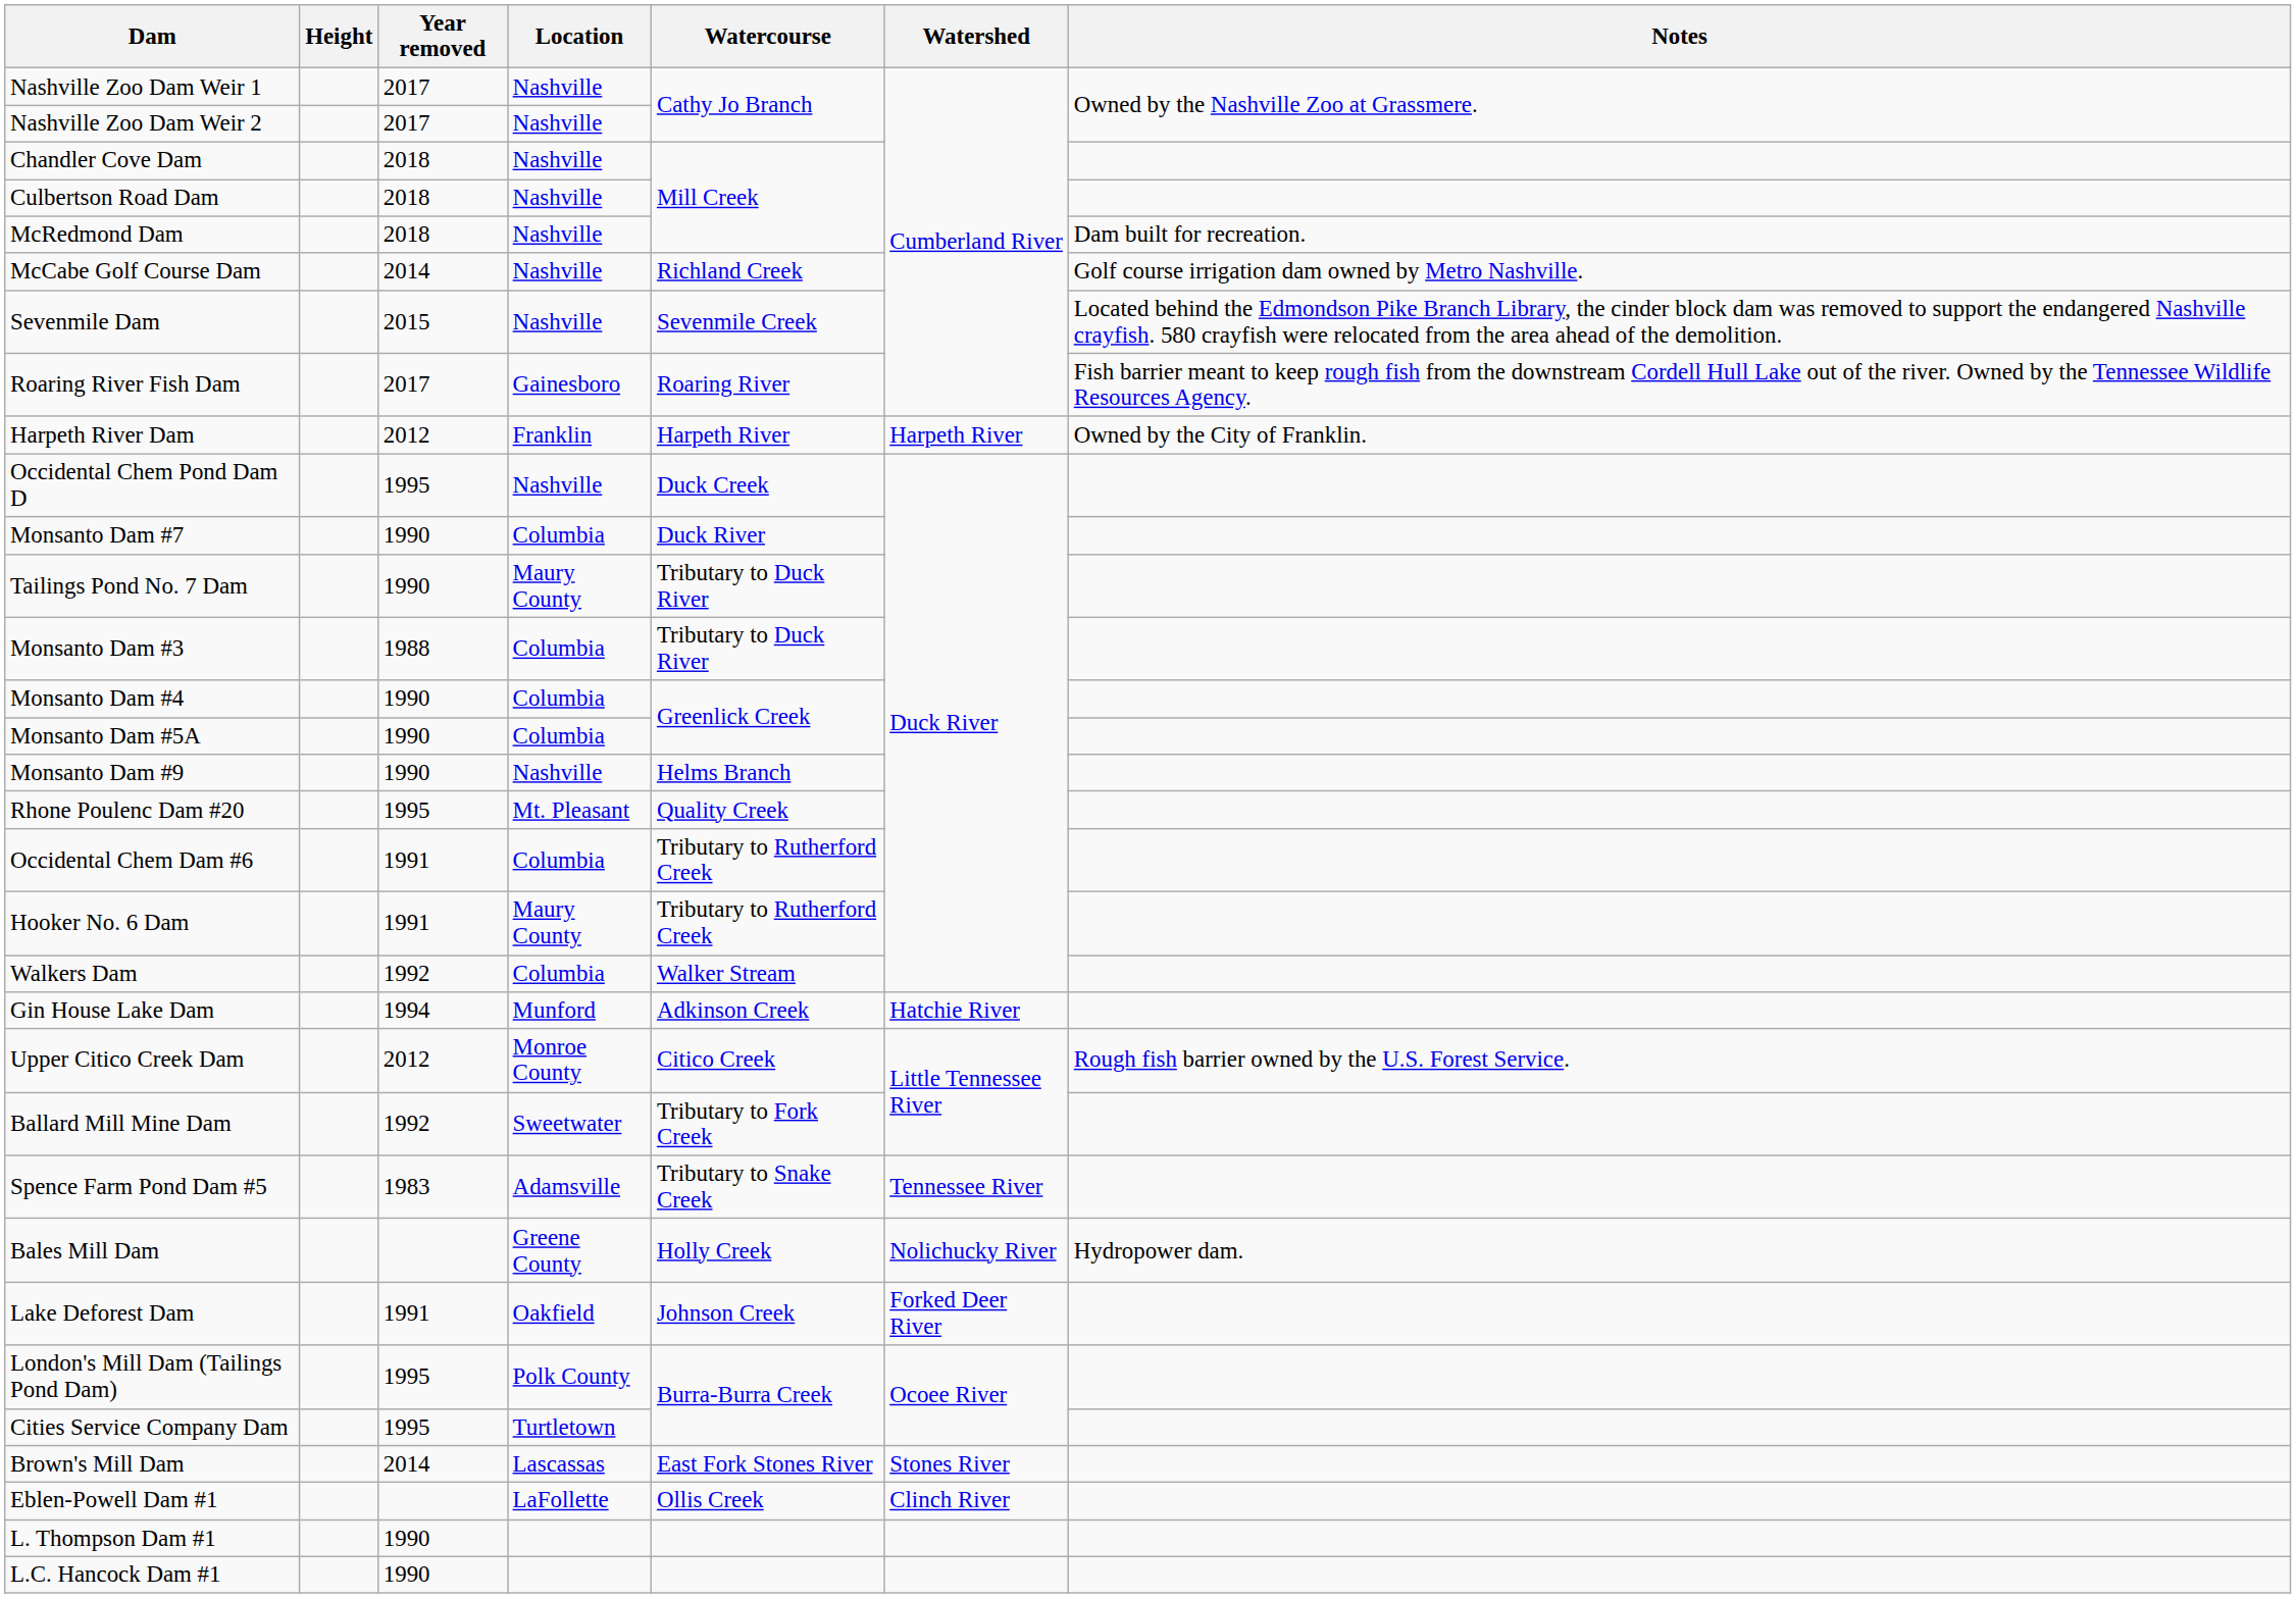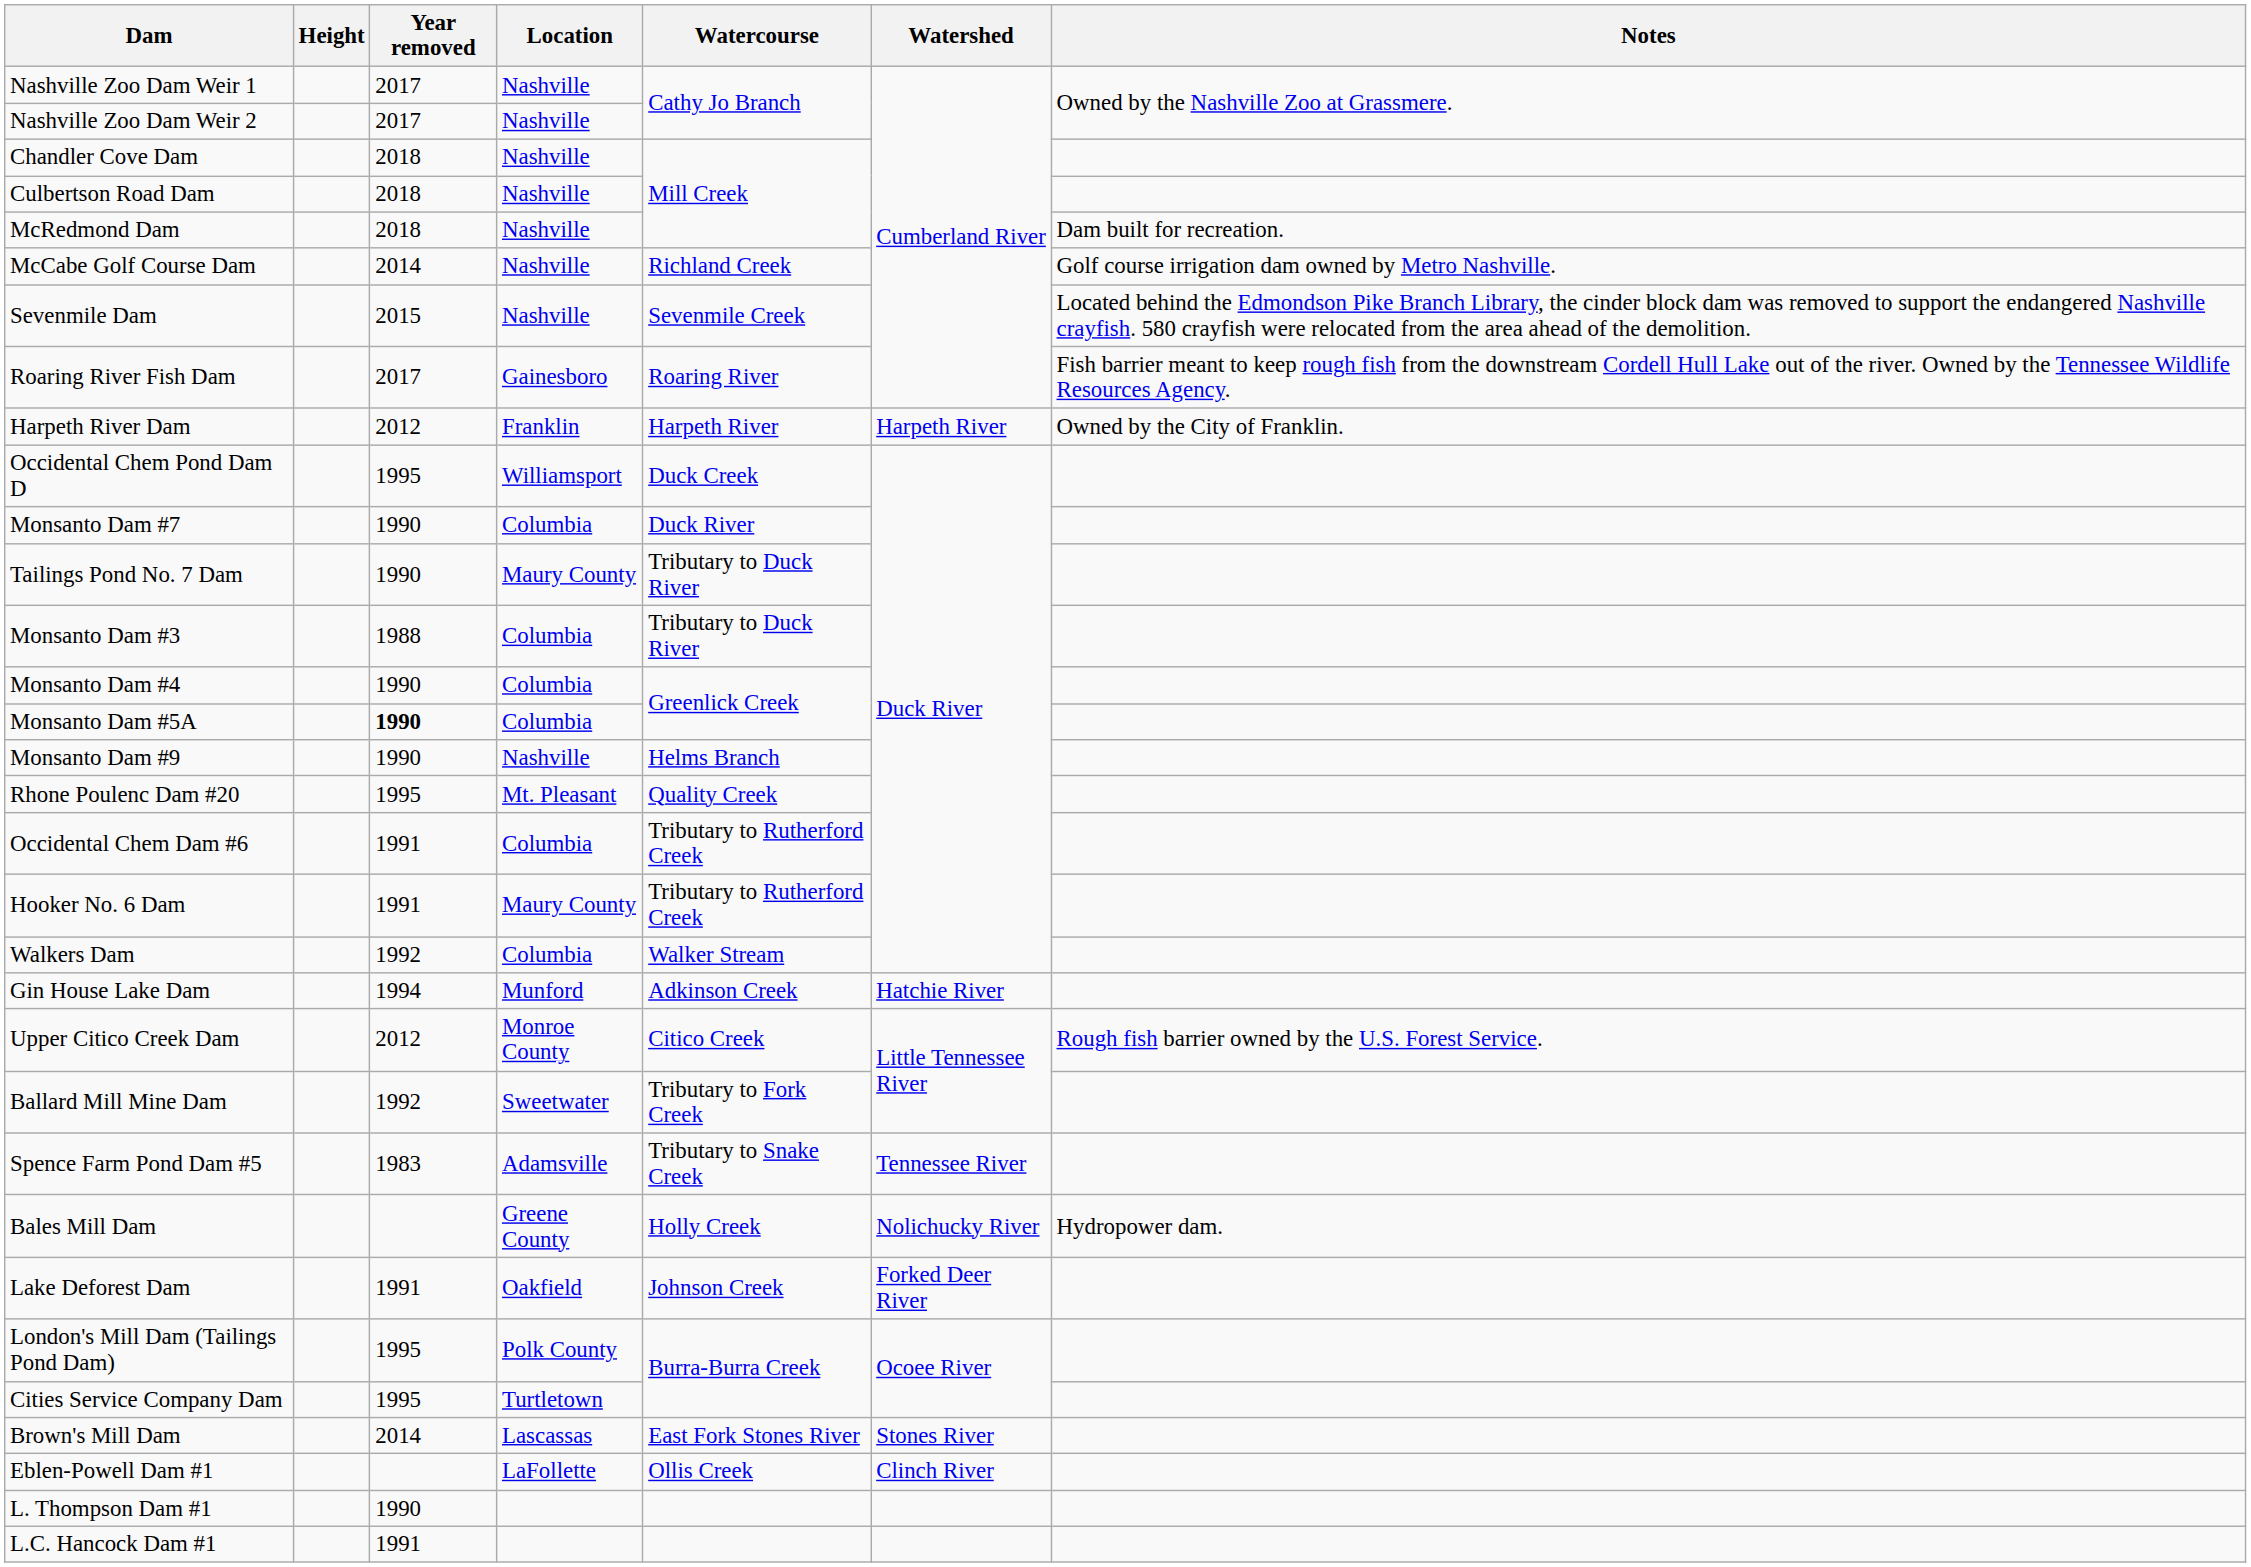 <table class="wikitable sortable">
 <tr>
 <th>Dam</th>
 <th>Height</th>
 <th>Year removed</th>
 <th>Location</th>
 <th>Watercourse</th>
 <th>Watershed</th>
 <th>Notes</th>
 </tr>
 <tr>
 <td>Nashville Zoo Dam Weir 1</td>
 <td></td>
 <td>2017</td>
 <td><a href='#'>Nashville</a><br></td>
 <td rowspan=2><a href='#'>Cathy Jo Branch</a></td>
 <td rowspan=8><a href='#'>Cumberland River</a></td>
 <td rowspan=2>Owned by the <a href='#'>Nashville Zoo at Grassmere</a>.</td>
 </tr>
 <tr>
 <td>Nashville Zoo Dam Weir 2</td>
 <td></td>
 <td>2017</td>
 <td><a href='#'>Nashville</a><br></td>
 </tr>
 <tr>
 <td>Chandler Cove Dam</td>
 <td></td>
 <td>2018</td>
 <td><a href='#'>Nashville</a><br></td>
 <td rowspan=3><a href='#'>Mill Creek</a></td>
 <td></td>
 </tr>
 <tr>
 <td>Culbertson Road Dam</td>
 <td></td>
 <td>2018</td>
 <td><a href='#'>Nashville</a><br></td>
 <td></td>
 </tr>
 <tr>
 <td>McRedmond Dam</td>
 <td></td>
 <td>2018</td>
 <td><a href='#'>Nashville</a><br></td>
 <td>Dam built for recreation.</td>
 </tr>
 <tr>
 <td>McCabe Golf Course Dam</td>
 <td></td>
 <td>2014</td>
 <td><a href='#'>Nashville</a><br></td>
 <td><a href='#'>Richland Creek</a></td>
 <td>Golf course irrigation dam owned by <a href='#'>Metro Nashville</a>.</td>
 </tr>
 <tr>
 <td>Sevenmile Dam</td>
 <td></td>
 <td>2015</td>
 <td><a href='#'>Nashville</a><br></td>
 <td><a href='#'>Sevenmile Creek</a></td>
 <td>Located behind the <a href='#'>Edmondson Pike Branch Library</a>, the cinder block dam was removed to support the endangered <a href='#'>Nashville crayfish</a>. 580 crayfish were relocated from the area ahead of the demolition.</td>
 </tr>
 <tr>
 <td>Roaring River Fish Dam</td>
 <td></td>
 <td>2017</td>
 <td><a href='#'>Gainesboro</a><br></td>
 <td><a href='#'>Roaring River</a></td>
 <td>Fish barrier meant to keep <a href='#'>rough fish</a> from the downstream <a href='#'>Cordell Hull Lake</a> out of the river. Owned by the <a href='#'>Tennessee Wildlife Resources Agency</a>.</td>
 </tr>
 <tr>
 <td>Harpeth River Dam</td>
 <td></td>
 <td>2012</td>
 <td><a href='#'>Franklin</a><br></td>
 <td><a href='#'>Harpeth River</a></td>
 <td><a href='#'>Harpeth River</a></td>
 <td>Owned by the City of Franklin.</td>
 </tr>
 <tr>
 <td>Occidental Chem Pond Dam D</td>
 <td></td>
 <td>1995</td>
-<td><a href='#'>Nashville</a><br></td>
+<td><a href='#'>Williamsport</a><br></td>
 <td><a href='#'>Duck Creek</a></td>
 <td rowspan=11><a href='#'>Duck River</a></td>
 <td></td>
 </tr>
 <tr>
 <td>Monsanto Dam #7</td>
 <td></td>
 <td>1990</td>
 <td><a href='#'>Columbia</a><br></td>
 <td><a href='#'>Duck River</a></td>
 <td></td>
 </tr>
 <tr>
 <td>Tailings Pond No. 7 Dam</td>
 <td></td>
 <td>1990</td>
 <td><a href='#'>Maury County</a><br></td>
 <td>Tributary to <a href='#'>Duck River</a></td>
 <td></td>
 </tr>
 <tr>
 <td>Monsanto Dam #3</td>
 <td></td>
 <td>1988</td>
 <td><a href='#'>Columbia</a><br></td>
 <td>Tributary to <a href='#'>Duck River</a></td>
 <td></td>
 </tr>
 <tr>
 <td>Monsanto Dam #4</td>
 <td></td>
 <td>1990</td>
 <td><a href='#'>Columbia</a><br></td>
 <td rowspan=2><a href='#'>Greenlick Creek</a></td>
 <td></td>
 </tr>
 <tr>
 <td>Monsanto Dam #5A</td>
 <td></td>
-<td>1990</td>
+<td><strong>1990</strong></td>
 <td><a href='#'>Columbia</a><br></td>
 <td></td>
 </tr>
 <tr>
 <td>Monsanto Dam #9</td>
 <td></td>
 <td>1990</td>
 <td><a href='#'>Nashville</a><br></td>
 <td><a href='#'>Helms Branch</a></td>
 <td></td>
 </tr>
 <tr>
 <td>Rhone Poulenc Dam #20</td>
 <td></td>
 <td>1995</td>
 <td><a href='#'>Mt. Pleasant</a><br></td>
 <td><a href='#'>Quality Creek</a></td>
 <td></td>
 </tr>
 <tr>
 <td>Occidental Chem Dam #6</td>
 <td></td>
 <td>1991</td>
 <td><a href='#'>Columbia</a><br></td>
 <td>Tributary to <a href='#'>Rutherford Creek</a></td>
 <td></td>
 </tr>
 <tr>
 <td>Hooker No. 6 Dam</td>
 <td></td>
 <td>1991</td>
 <td><a href='#'>Maury County</a><br></td>
 <td>Tributary to <a href='#'>Rutherford Creek</a></td>
 <td></td>
 </tr>
 <tr>
 <td>Walkers Dam</td>
 <td></td>
 <td>1992</td>
 <td><a href='#'>Columbia</a><br></td>
 <td><a href='#'>Walker Stream</a></td>
 <td></td>
 </tr>
 <tr>
 <td>Gin House Lake Dam</td>
 <td></td>
 <td>1994</td>
 <td><a href='#'>Munford</a><br></td>
 <td><a href='#'>Adkinson Creek</a></td>
 <td><a href='#'>Hatchie River</a></td>
 <td></td>
 </tr>
 <tr>
 <td>Upper Citico Creek Dam</td>
 <td></td>
 <td>2012</td>
 <td><a href='#'>Monroe County</a><br></td>
 <td><a href='#'>Citico Creek</a></td>
 <td rowspan=2><a href='#'>Little Tennessee River</a></td>
 <td><a href='#'>Rough fish</a> barrier owned by the <a href='#'>U.S. Forest Service</a>.</td>
 </tr>
 <tr>
 <td>Ballard Mill Mine Dam</td>
 <td></td>
 <td>1992</td>
 <td><a href='#'>Sweetwater</a><br></td>
 <td>Tributary to <a href='#'>Fork Creek</a></td>
 <td></td>
 </tr>
 <tr>
 <td>Spence Farm Pond Dam #5</td>
 <td></td>
 <td>1983</td>
 <td><a href='#'>Adamsville</a><br></td>
 <td>Tributary to <a href='#'>Snake Creek</a></td>
 <td><a href='#'>Tennessee River</a></td>
 <td></td>
 </tr>
 <tr>
 <td>Bales Mill Dam</td>
 <td></td>
 <td></td>
 <td><a href='#'>Greene County</a><br></td>
 <td><a href='#'>Holly Creek</a></td>
 <td><a href='#'>Nolichucky River</a></td>
 <td>Hydropower dam.</td>
 </tr>
 <tr>
 <td>Lake Deforest Dam</td>
 <td></td>
 <td>1991</td>
 <td><a href='#'>Oakfield</a><br></td>
 <td><a href='#'>Johnson Creek</a></td>
 <td><a href='#'>Forked Deer River</a></td>
 <td></td>
 </tr>
 <tr>
 <td>London's Mill Dam (Tailings Pond Dam)</td>
 <td></td>
 <td>1995</td>
 <td><a href='#'>Polk County</a><br></td>
 <td rowspan=2><a href='#'>Burra-Burra Creek</a></td>
 <td rowspan=2><a href='#'>Ocoee River</a></td>
 <td></td>
 </tr>
 <tr>
 <td>Cities Service Company Dam</td>
 <td></td>
 <td>1995</td>
 <td><a href='#'>Turtletown</a><br></td>
 <td></td>
 </tr>
 <tr>
 <td>Brown's Mill Dam</td>
 <td></td>
 <td>2014</td>
 <td><a href='#'>Lascassas</a><br></td>
 <td><a href='#'>East Fork Stones River</a></td>
 <td><a href='#'>Stones River</a></td>
 <td></td>
 </tr>
 <tr>
 <td>Eblen-Powell Dam #1</td>
 <td></td>
 <td></td>
 <td><a href='#'>LaFollette</a><br></td>
 <td><a href='#'>Ollis Creek</a></td>
 <td><a href='#'>Clinch River</a></td>
 <td></td>
 </tr>
 <tr>
 <td>L. Thompson Dam #1</td>
 <td></td>
 <td>1990</td>
 <td></td>
 <td></td>
 <td></td>
 <td></td>
 </tr>
 <tr>
 <td>L.C. Hancock Dam #1</td>
 <td></td>
-<td>1990</td>
+<td>1991</td>
 <td></td>
 <td></td>
 <td></td>
 <td></td>
 </tr>
 </table>
